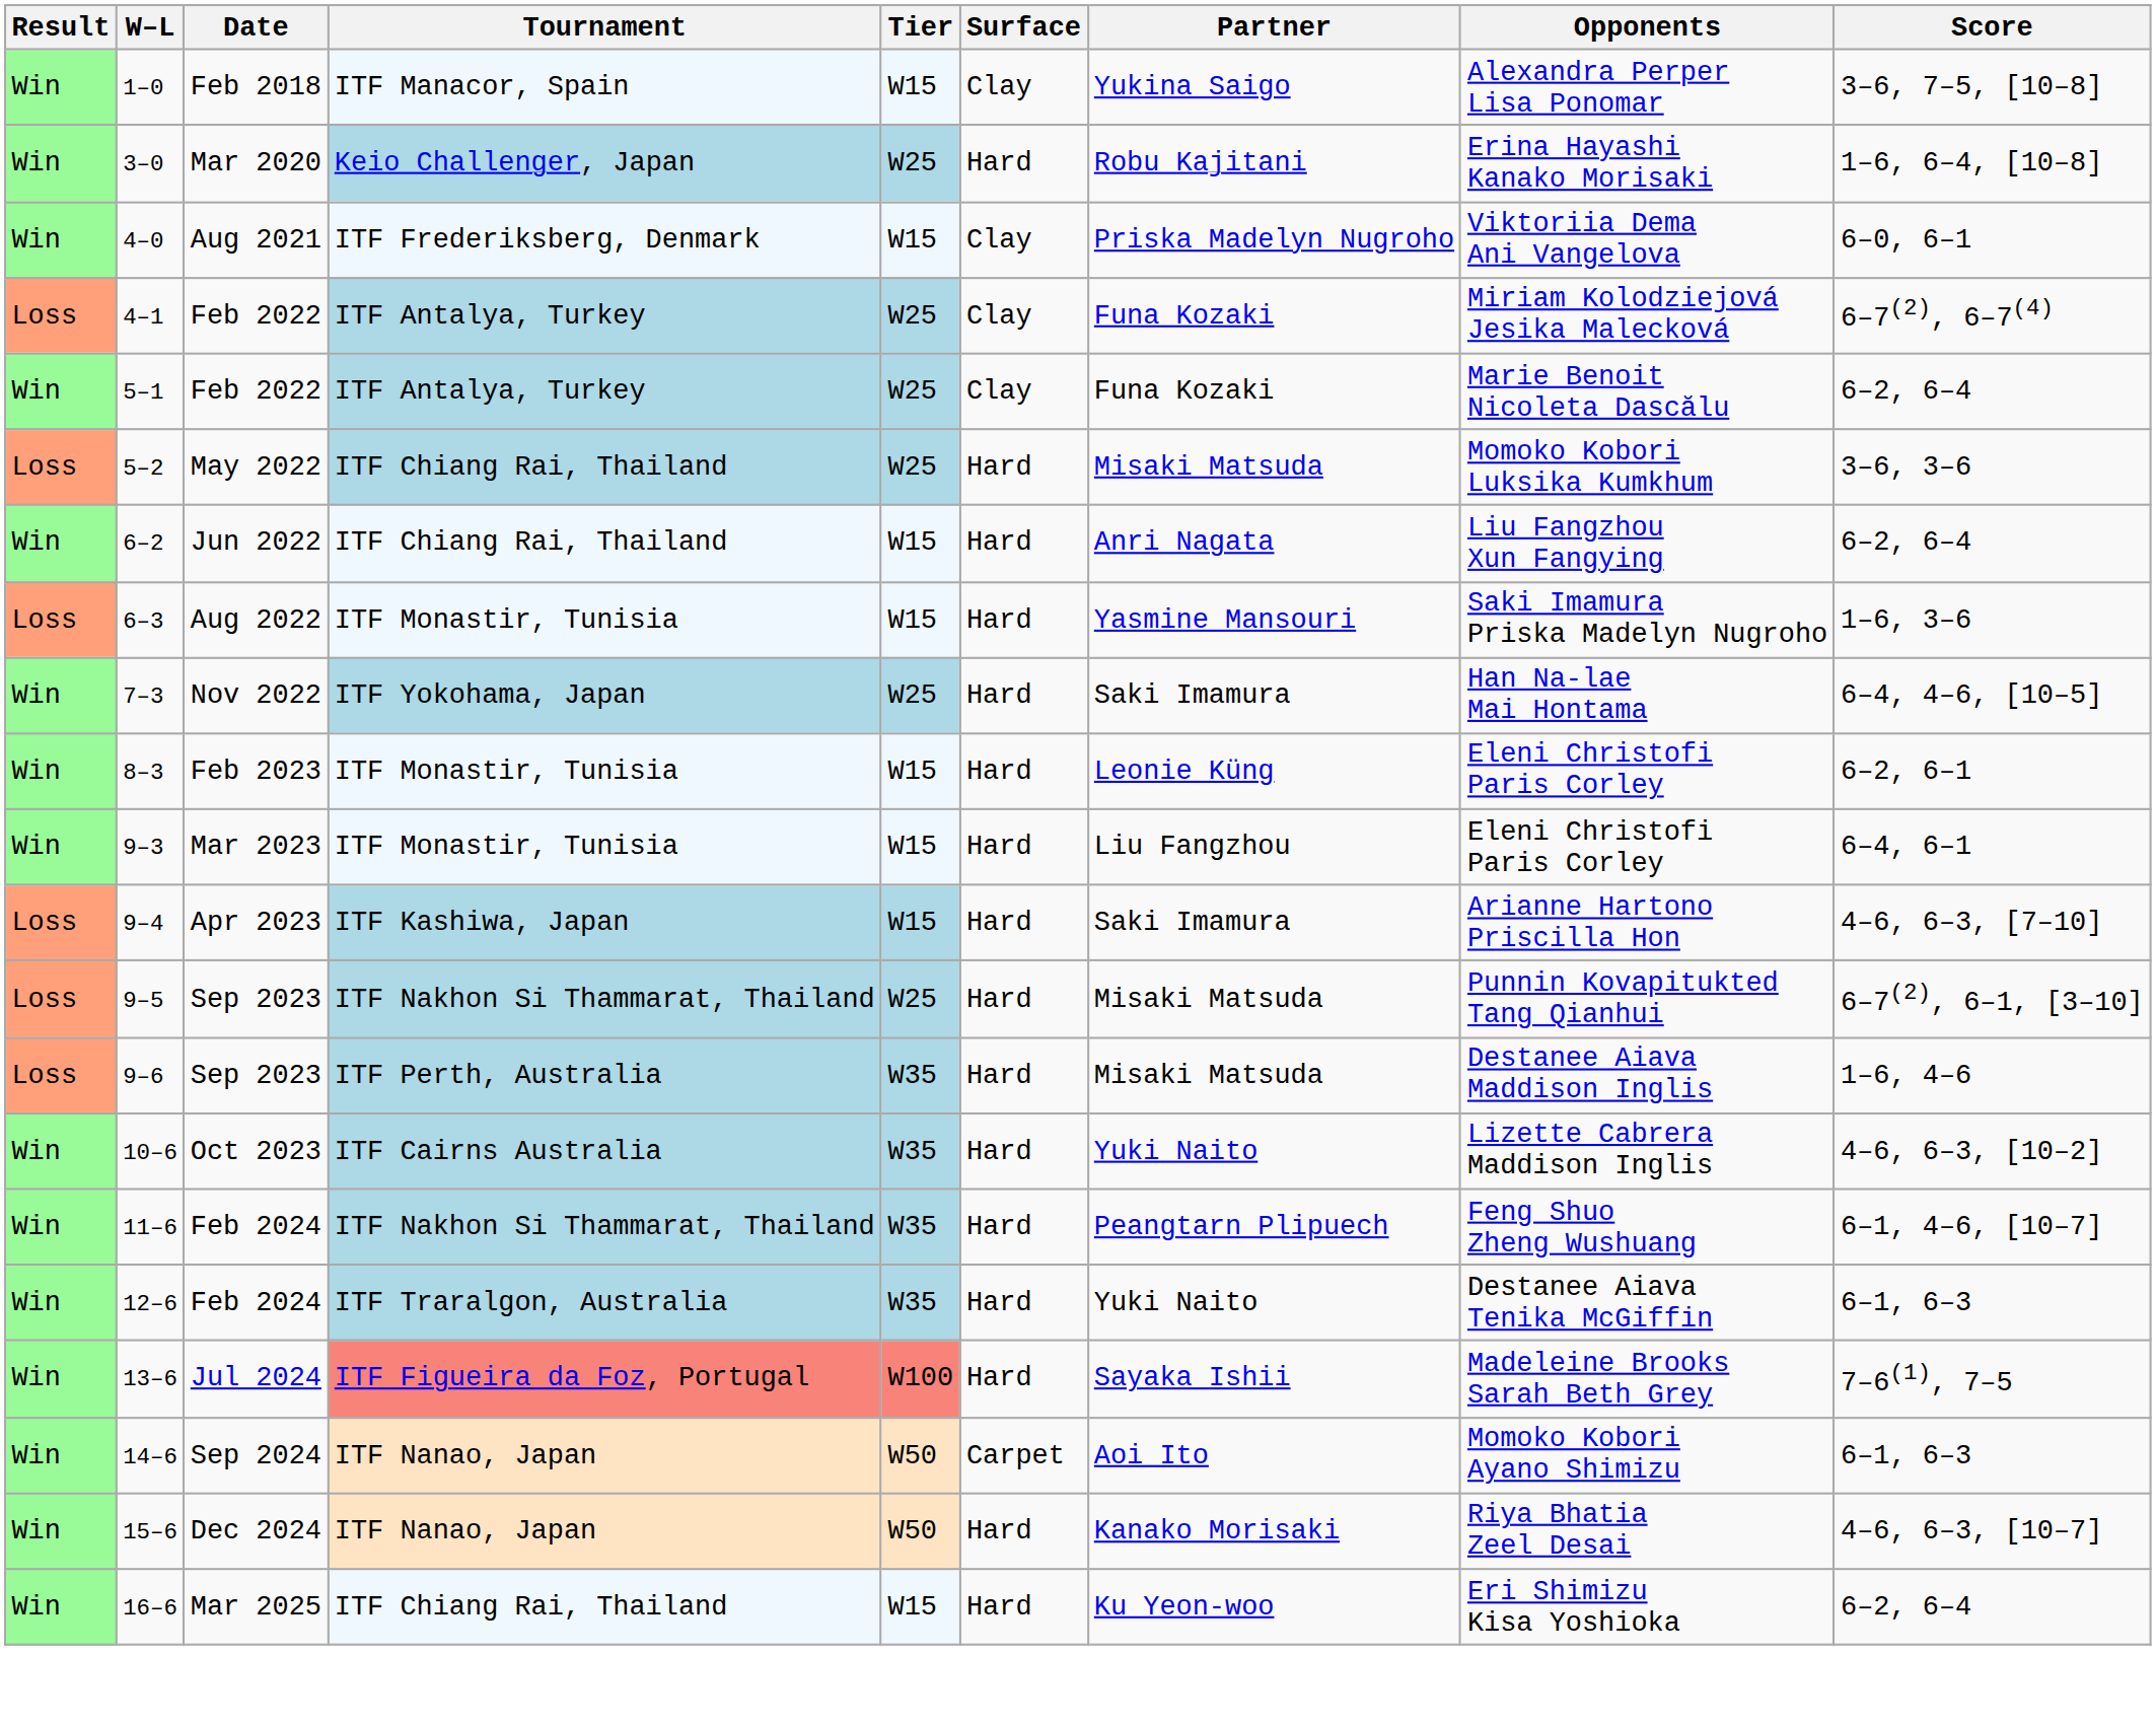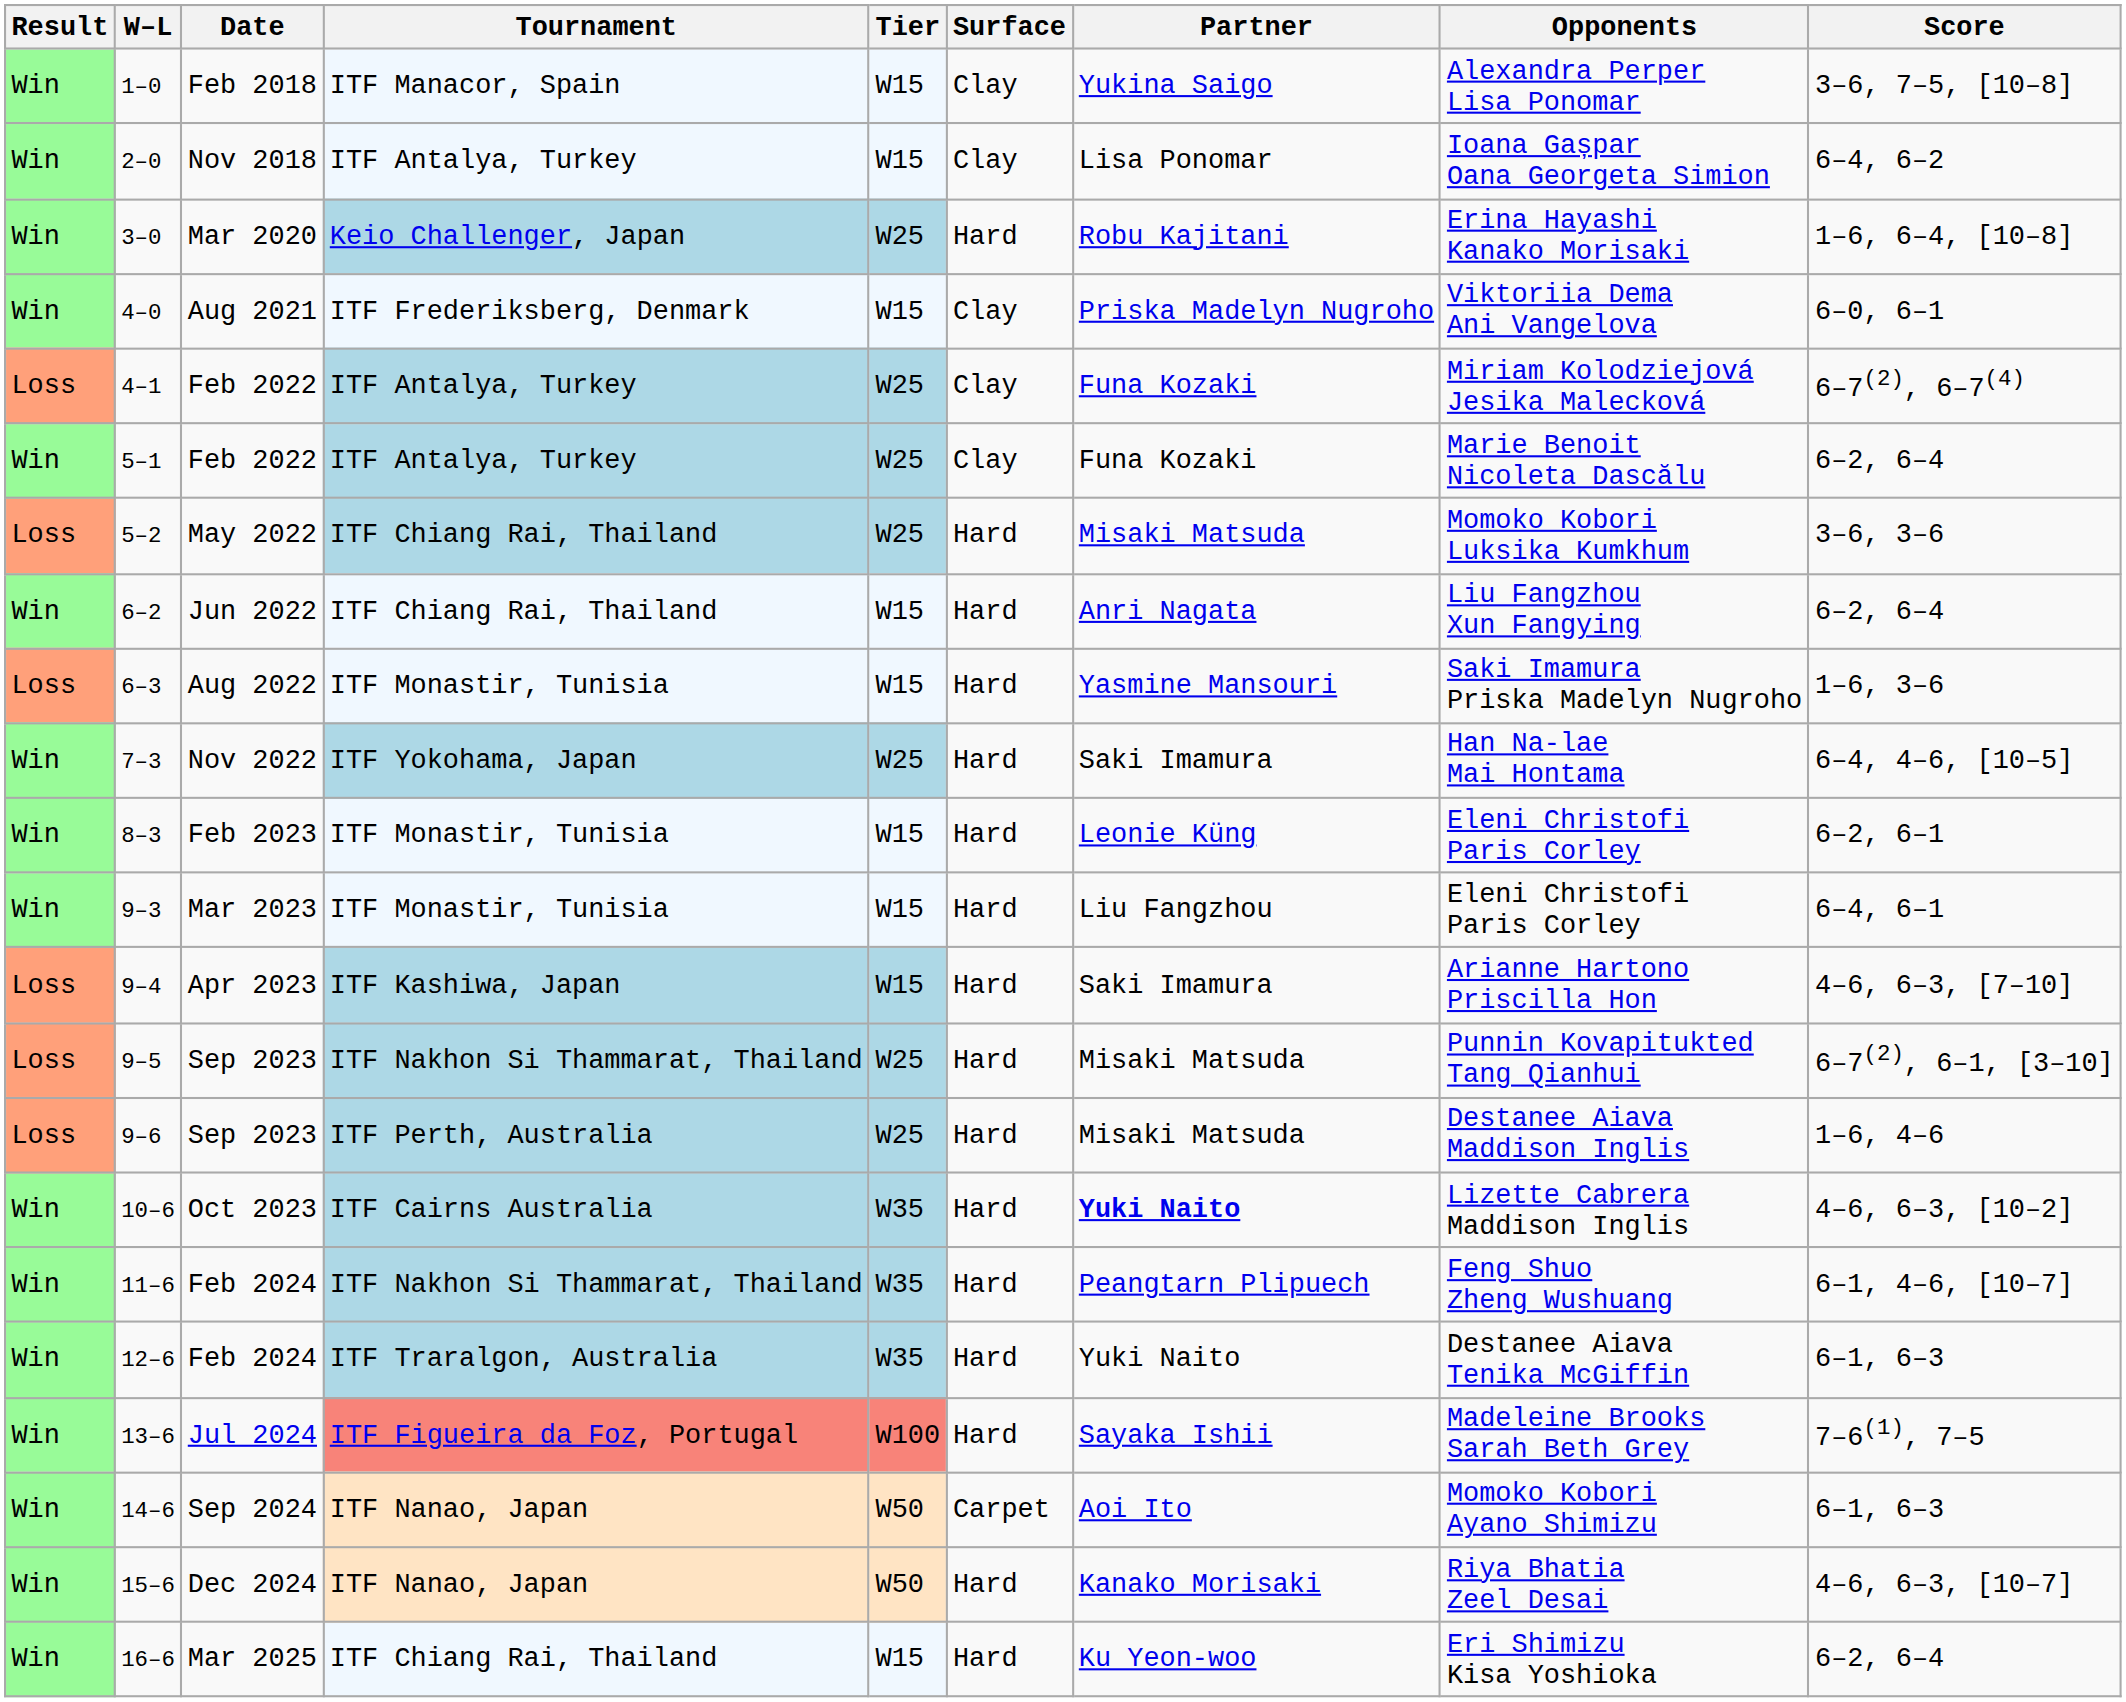 <table class="sortable wikitable">
 <tr>
 <th>Result</th>
 <th class="unsortable">W–L</th>
 <th>Date</th>
 <th>Tournament</th>
 <th>Tier</th>
 <th>Surface</th>
 <th>Partner</th>
 <th>Opponents</th>
 <th class="unsortable">Score</th>
 </tr>
 <tr>
 <td style="background:#98fb98;">Win</td>
 <td><small>1–0</small></td>
 <td>Feb 2018</td>
 <td style="background:#f0f8ff;">ITF Manacor, Spain</td>
 <td style="background:#f0f8ff;">W15</td>
 <td>Clay</td>
 <td> <a href='#'>Yukina Saigo</a></td>
 <td> <a href='#'>Alexandra Perper</a> <br>  <a href='#'>Lisa Ponomar</a></td>
 <td>3–6, 7–5, [10–8]</td>
+</tr>
+<tr>
+<td style="background:#98fb98;">Win</td>
+<td><small>2–0</small></td>
+<td>Nov 2018</td>
+<td style="background:#f0f8ff;">ITF Antalya, Turkey</td>
+<td style="background:#f0f8ff;">W15</td>
+<td>Clay</td>
+<td> Lisa Ponomar</td>
+<td> <a href='#'>Ioana Gașpar</a> <br>  <a href='#'>Oana Georgeta Simion</a></td>
+<td>6–4, 6–2</td>
 </tr>
 <tr>
 <td style="background:#98fb98;">Win</td>
 <td><small>3–0</small></td>
 <td>Mar 2020</td>
 <td style="background:lightblue;"><a href='#'>Keio Challenger</a>, Japan</td>
 <td style="background:lightblue;">W25</td>
 <td>Hard</td>
 <td> <a href='#'>Robu Kajitani</a></td>
 <td> <a href='#'>Erina Hayashi</a> <br>  <a href='#'>Kanako Morisaki</a></td>
 <td>1–6, 6–4, [10–8]</td>
 </tr>
 <tr>
 <td style="background:#98fb98;">Win</td>
 <td><small>4–0</small></td>
 <td>Aug 2021</td>
 <td style="background:#f0f8ff;">ITF Frederiksberg, Denmark</td>
 <td style="background:#f0f8ff;">W15</td>
 <td>Clay</td>
 <td> <a href='#'>Priska Madelyn Nugroho</a></td>
 <td> <a href='#'>Viktoriia Dema</a> <br>  <a href='#'>Ani Vangelova</a></td>
 <td>6–0, 6–1</td>
 </tr>
 <tr>
 <td style="background:#FFA07A;">Loss</td>
 <td><small>4–1</small></td>
 <td>Feb 2022</td>
 <td style="background:lightblue;">ITF Antalya, Turkey</td>
 <td style="background:lightblue;">W25</td>
 <td>Clay</td>
 <td> <a href='#'>Funa Kozaki</a></td>
 <td> <a href='#'>Miriam Kolodziejová</a> <br>  <a href='#'>Jesika Malecková</a></td>
 <td>6–7<sup>(2)</sup>, 6–7<sup>(4)</sup></td>
 </tr>
 <tr>
 <td style="background:#98fb98;">Win</td>
 <td><small>5–1</small></td>
 <td>Feb 2022</td>
 <td style="background:lightblue;">ITF Antalya, Turkey</td>
 <td style="background:lightblue;">W25</td>
 <td>Clay</td>
 <td> Funa Kozaki</td>
 <td> <a href='#'>Marie Benoit</a> <br>  <a href='#'>Nicoleta Dascălu</a></td>
 <td>6–2, 6–4</td>
 </tr>
 <tr>
 <td style="background:#FFA07A;">Loss</td>
 <td><small>5–2</small></td>
 <td>May 2022</td>
 <td style="background:lightblue;">ITF Chiang Rai, Thailand</td>
 <td style="background:lightblue;">W25</td>
 <td>Hard</td>
 <td> <a href='#'>Misaki Matsuda</a></td>
 <td> <a href='#'>Momoko Kobori</a> <br>  <a href='#'>Luksika Kumkhum</a></td>
 <td>3–6, 3–6</td>
 </tr>
 <tr>
 <td style="background:#98fb98;">Win</td>
 <td><small>6–2</small></td>
 <td>Jun 2022</td>
 <td style="background:#f0f8ff;">ITF Chiang Rai, Thailand</td>
 <td style="background:#f0f8ff;">W15</td>
 <td>Hard</td>
 <td> <a href='#'>Anri Nagata</a></td>
 <td> <a href='#'>Liu Fangzhou</a> <br>  <a href='#'>Xun Fangying</a></td>
 <td>6–2, 6–4</td>
 </tr>
 <tr>
 <td style="background:#FFA07A;">Loss</td>
 <td><small>6–3</small></td>
 <td>Aug 2022</td>
 <td style="background:#f0f8ff;">ITF Monastir, Tunisia</td>
 <td style="background:#f0f8ff;">W15</td>
 <td>Hard</td>
 <td> <a href='#'>Yasmine Mansouri</a></td>
 <td> <a href='#'>Saki Imamura</a> <br>  Priska Madelyn Nugroho</td>
 <td>1–6, 3–6</td>
 </tr>
 <tr>
 <td style="background:#98fb98;">Win</td>
 <td><small>7–3</small></td>
 <td>Nov 2022</td>
 <td style="background:lightblue;">ITF Yokohama, Japan</td>
 <td style="background:lightblue;">W25</td>
 <td>Hard</td>
 <td> Saki Imamura</td>
 <td> <a href='#'>Han Na-lae</a> <br>  <a href='#'>Mai Hontama</a></td>
 <td>6–4, 4–6, [10–5]</td>
 </tr>
 <tr>
 <td style="background:#98fb98;">Win</td>
 <td><small>8–3</small></td>
 <td>Feb 2023</td>
 <td style="background:#f0f8ff;">ITF Monastir, Tunisia</td>
 <td style="background:#f0f8ff;">W15</td>
 <td>Hard</td>
 <td> <a href='#'>Leonie Küng</a></td>
 <td> <a href='#'>Eleni Christofi</a> <br>  <a href='#'>Paris Corley</a></td>
 <td>6–2, 6–1</td>
 </tr>
 <tr>
 <td style="background:#98fb98;">Win</td>
 <td><small>9–3</small></td>
 <td>Mar 2023</td>
 <td style="background:#f0f8ff;">ITF Monastir, Tunisia</td>
 <td style="background:#f0f8ff;">W15</td>
 <td>Hard</td>
 <td> Liu Fangzhou</td>
 <td> Eleni Christofi <br>  Paris Corley</td>
 <td>6–4, 6–1</td>
 </tr>
 <tr>
 <td style="background:#FFA07A;">Loss</td>
 <td><small>9–4</small></td>
 <td>Apr 2023</td>
 <td style="background:lightblue;">ITF Kashiwa, Japan</td>
 <td style="background:lightblue;">W15</td>
 <td>Hard</td>
 <td> Saki Imamura</td>
 <td> <a href='#'>Arianne Hartono</a> <br>  <a href='#'>Priscilla Hon</a></td>
 <td>4–6, 6–3, [7–10]</td>
 </tr>
 <tr>
 <td style="background:#FFA07A;">Loss</td>
 <td><small>9–5</small></td>
 <td>Sep 2023</td>
 <td style="background:lightblue;">ITF Nakhon Si Thammarat, Thailand</td>
 <td style="background:lightblue;">W25</td>
 <td>Hard</td>
 <td> Misaki Matsuda</td>
 <td> <a href='#'>Punnin Kovapitukted</a><br>  <a href='#'>Tang Qianhui</a></td>
 <td>6–7<sup>(2)</sup>, 6–1, [3–10]</td>
 </tr>
 <tr>
 <td style="background:#FFA07A;">Loss</td>
 <td><small>9–6</small></td>
 <td>Sep 2023</td>
 <td style="background:lightblue;">ITF Perth, Australia</td>
-<td style="background:lightblue;">W35</td>
+<td style="background:lightblue;">W25</td>
 <td>Hard</td>
 <td> Misaki Matsuda</td>
 <td> <a href='#'>Destanee Aiava</a><br>  <a href='#'>Maddison Inglis</a></td>
 <td>1–6, 4–6</td>
 </tr>
 <tr>
 <td style="background:#98fb98;">Win</td>
 <td><small>10–6</small></td>
 <td>Oct 2023</td>
 <td style="background:lightblue;">ITF Cairns Australia</td>
 <td style="background:lightblue;">W35</td>
 <td>Hard</td>
-<td> <a href='#'>Yuki Naito</a></td>
+<td><strong> <a href='#'>Yuki Naito</a></strong></td>
 <td> <a href='#'>Lizette Cabrera</a> <br>  Maddison Inglis</td>
 <td>4–6, 6–3, [10–2]</td>
 </tr>
 <tr>
 <td style="background:#98fb98;">Win</td>
 <td><small>11–6</small></td>
 <td>Feb 2024</td>
 <td style="background:lightblue;">ITF Nakhon Si Thammarat, Thailand</td>
 <td style="background:lightblue;">W35</td>
 <td>Hard</td>
 <td> <a href='#'>Peangtarn Plipuech</a></td>
 <td> <a href='#'>Feng Shuo</a> <br>  <a href='#'>Zheng Wushuang</a></td>
 <td>6–1, 4–6, [10–7]</td>
 </tr>
 <tr>
 <td style="background:#98fb98;">Win</td>
 <td><small>12–6</small></td>
 <td>Feb 2024</td>
 <td style="background:lightblue;">ITF Traralgon, Australia</td>
 <td style="background:lightblue;">W35</td>
 <td>Hard</td>
 <td> Yuki Naito</td>
 <td> Destanee Aiava <br>  <a href='#'>Tenika McGiffin</a></td>
 <td>6–1, 6–3</td>
 </tr>
 <tr>
 <td style="background:#98fb98;">Win</td>
 <td><small>13–6</small></td>
 <td><a href='#'>Jul 2024</a></td>
 <td style="background:#f88379;"><a href='#'>ITF Figueira da Foz</a>, Portugal</td>
 <td style="background:#f88379;">W100</td>
 <td>Hard</td>
 <td> <a href='#'>Sayaka Ishii</a></td>
 <td> <a href='#'>Madeleine Brooks</a><br> <a href='#'>Sarah Beth Grey</a></td>
 <td>7–6<sup>(1)</sup>, 7–5</td>
 </tr>
 <tr>
 <td style="background:#98fb98;">Win</td>
 <td><small>14–6</small></td>
 <td>Sep 2024</td>
 <td style="background:#ffe4c4">ITF Nanao, Japan</td>
 <td style="background:#ffe4c4">W50</td>
 <td>Carpet</td>
 <td> <a href='#'>Aoi Ito</a></td>
 <td> <a href='#'>Momoko Kobori</a><br> <a href='#'>Ayano Shimizu</a></td>
 <td>6–1, 6–3</td>
 </tr>
 <tr>
 <td style="background:#98fb98;">Win</td>
 <td><small>15–6</small></td>
 <td>Dec 2024</td>
 <td style="background:#ffe4c4">ITF Nanao, Japan</td>
 <td style="background:#ffe4c4">W50</td>
 <td>Hard</td>
 <td> <a href='#'>Kanako Morisaki</a></td>
 <td> <a href='#'>Riya Bhatia</a> <br> <a href='#'>Zeel Desai</a></td>
 <td>4–6, 6–3, [10–7]</td>
 </tr>
 <tr>
 <td style="background:#98fb98;">Win</td>
 <td><small>16–6</small></td>
 <td>Mar 2025</td>
 <td style="background:#f0f8ff;">ITF Chiang Rai, Thailand</td>
 <td style="background:#f0f8ff;">W15</td>
 <td>Hard</td>
 <td> <a href='#'>Ku Yeon-woo</a></td>
 <td> <a href='#'>Eri Shimizu</a> <br>  Kisa Yoshioka</td>
 <td>6–2, 6–4</td>
 </tr>
 </table>
